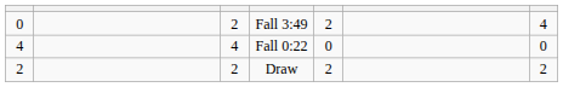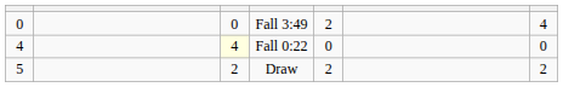 <table class="wikitable" style="text-align: center;">
 <tr>
 <th width=30></th>
 <th width=270></th>
 <th width=30></th>
 <th width=75></th>
 <th width=30></th>
 <th width=270></th>
 <th width=30></th>
 </tr>
 <tr>
 <td>0</td>
 <td align=left><strong></strong></td>
-<td>2</td>
+<td>0</td>
 <td>Fall 3:49</td>
 <td>2</td>
 <td align=left></td>
 <td>4</td>
 </tr>
 <tr>
 <td>4</td>
 <td align=left></td>
-<td>4</td>
+<td style="background: lightyellow;">4</td>
 <td>Fall 0:22</td>
 <td>0</td>
 <td align=left><strong></strong></td>
 <td>0</td>
 </tr>
 <tr>
-<td>2</td>
+<td>5</td>
 <td align=left></td>
 <td>2</td>
 <td>Draw</td>
 <td>2</td>
 <td align=left></td>
 <td>2</td>
 </tr>
 </table>
